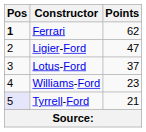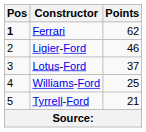 <table class="wikitable" style="font-size: 95%;">
 <tr>
 <th>Pos</th>
 <th>Constructor</th>
 <th>Points</th>
 </tr>
 <tr>
 <td><strong>1</strong></td>
 <td> <a href='#'>Ferrari</a></td>
 <td style="text-align:right;">62</td>
 </tr>
 <tr>
 <td>2</td>
 <td> <a href='#'>Ligier</a>-<a href='#'>Ford</a></td>
-<td style="text-align:right;">47</td>
+<td style="text-align:right;">46</td>
 </tr>
 <tr>
 <td>3</td>
 <td> <a href='#'>Lotus</a>-<a href='#'>Ford</a></td>
 <td style="text-align:right;">37</td>
 </tr>
 <tr>
 <td>4</td>
 <td> <a href='#'>Williams</a>-<a href='#'>Ford</a></td>
-<td style="text-align:right;">23</td>
+<td style="text-align:right;">25</td>
 </tr>
 <tr>
-<td style="background: lavender;">5</td>
+<td>5</td>
 <td> <a href='#'>Tyrrell</a>-<a href='#'>Ford</a></td>
 <td style="text-align:right;">21</td>
 </tr>
 <tr>
 <th colspan=4>Source:</th>
 </tr>
 </table>
